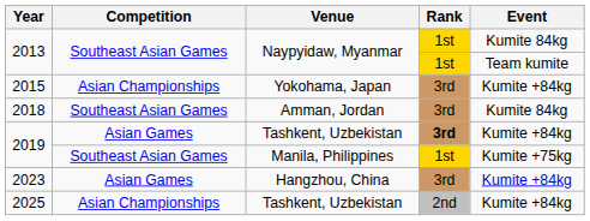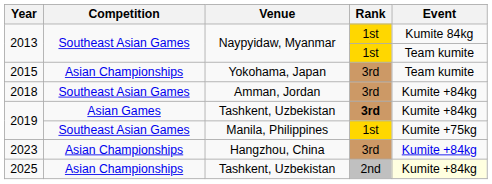 <table class="wikitable sortable" width=45% style="font-size:90%; text-align:center;">
 <tr>
 <th>Year</th>
 <th>Competition</th>
 <th>Venue</th>
 <th>Rank</th>
 <th>Event</th>
 </tr>
 <tr>
 <td rowspan=2>2013</td>
 <td rowspan=2><a href='#'>Southeast Asian Games</a></td>
 <td rowspan=2>Naypyidaw, Myanmar</td>
 <td bgcolor="gold">1st</td>
 <td>Kumite 84kg</td>
 </tr>
 <tr>
 <td bgcolor="gold">1st</td>
 <td>Team kumite</td>
 </tr>
 <tr>
 <td>2015</td>
 <td><a href='#'>Asian Championships</a></td>
 <td>Yokohama, Japan</td>
 <td bgcolor="cc9966">3rd</td>
-<td>Kumite +84kg</td>
+<td>Team kumite</td>
 </tr>
 <tr>
 <td>2018</td>
 <td><a href='#'>Southeast Asian Games</a></td>
 <td>Amman, Jordan</td>
 <td bgcolor="cc9966">3rd</td>
-<td>Kumite 84kg</td>
+<td>Kumite +84kg</td>
 </tr>
 <tr>
 <td rowspan=2>2019</td>
 <td><a href='#'>Asian Games</a></td>
 <td>Tashkent, Uzbekistan</td>
 <td bgcolor="cc9966"><strong>3rd</strong></td>
 <td>Kumite +84kg</td>
 </tr>
 <tr>
 <td><a href='#'>Southeast Asian Games</a></td>
 <td>Manila, Philippines</td>
 <td bgcolor="gold">1st</td>
 <td>Kumite +75kg</td>
 </tr>
 <tr>
 <td>2023</td>
-<td><a href='#'>Asian Games</a></td>
+<td><a href='#'>Asian Championships</a></td>
 <td>Hangzhou, China</td>
 <td bgcolor="cc9966">3rd</td>
 <td><a href='#'>Kumite +84kg</a></td>
 </tr>
 <tr>
 <td>2025</td>
 <td><a href='#'>Asian Championships</a></td>
 <td>Tashkent, Uzbekistan</td>
 <td bgcolor="silver">2nd</td>
-<td>Kumite +84kg</td>
+<td style="background: lightyellow;">Kumite +84kg</td>
 </tr>
 </table>
